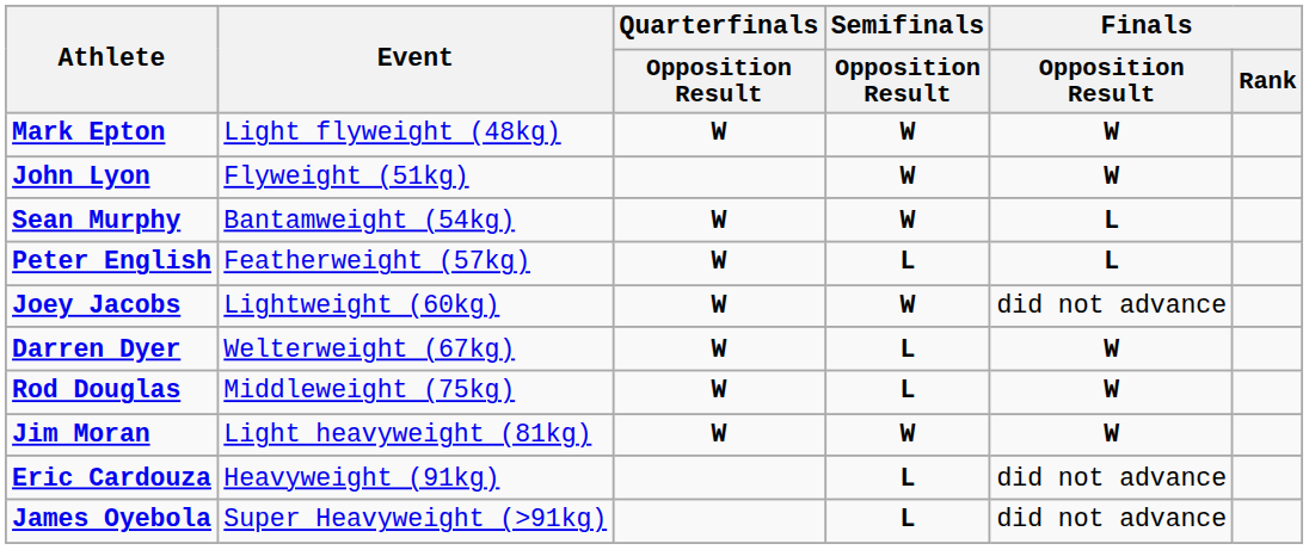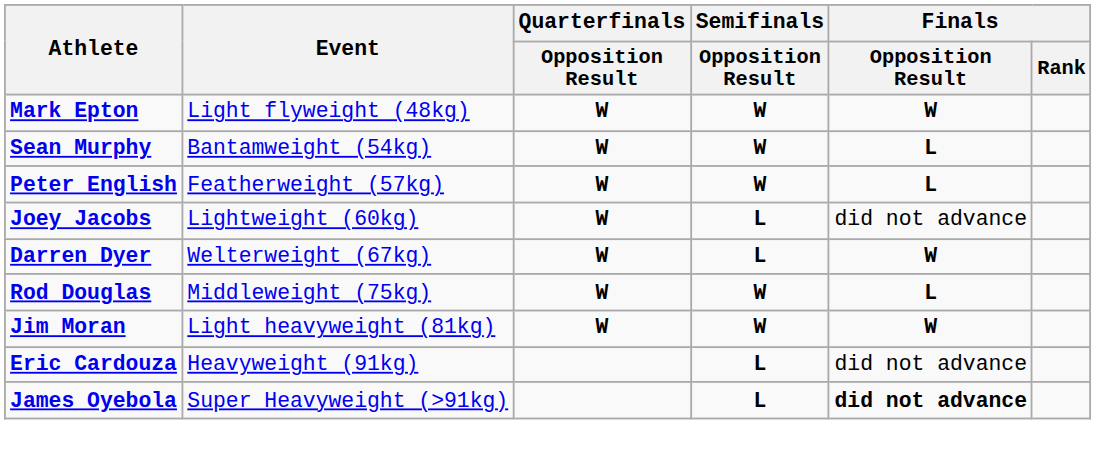 <table class="wikitable" style="font-size:90%; text-align:center">
 <tr>
 <th rowspan=2>Athlete</th>
 <th rowspan=2>Event</th>
 <th>Quarterfinals</th>
 <th>Semifinals</th>
 <th colspan=2>Finals</th>
 </tr>
 <tr style="font-size:95%">
 <th>Opposition<br>Result</th>
 <th>Opposition<br>Result</th>
 <th>Opposition<br>Result</th>
 <th>Rank</th>
 </tr>
 <tr>
 <td align=left><strong><a href='#'>Mark Epton</a></strong></td>
 <td align=left><a href='#'>Light flyweight (48kg)</a></td>
 <td> <strong>W</strong></td>
 <td> <strong>W</strong></td>
 <td> <strong>W</strong></td>
 <td></td>
 </tr>
 <tr>
-<td align=left><strong><a href='#'>John Lyon</a></strong></td>
-<td align=left><a href='#'>Flyweight (51kg)</a></td>
-<td></td>
-<td> <strong>W</strong></td>
-<td> <strong>W</strong></td>
-<td></td>
-</tr>
-<tr>
 <td align=left><strong><a href='#'>Sean Murphy</a></strong></td>
 <td align=left><a href='#'>Bantamweight (54kg)</a></td>
 <td> <strong>W</strong></td>
 <td> <strong>W</strong></td>
 <td> <strong>L</strong></td>
 <td></td>
 </tr>
 <tr>
 <td align=left><strong><a href='#'>Peter English</a></strong></td>
 <td align=left><a href='#'>Featherweight (57kg)</a></td>
 <td> <strong>W</strong></td>
-<td> <strong>L</strong></td>
+<td> <strong>W</strong></td>
 <td> <strong>L</strong></td>
 <td></td>
 </tr>
 <tr>
 <td align=left><strong><a href='#'>Joey Jacobs</a></strong></td>
 <td align=left><a href='#'>Lightweight (60kg)</a></td>
 <td> <strong>W</strong></td>
-<td> <strong>W</strong></td>
+<td> <strong>L</strong></td>
 <td>did not advance</td>
 <td></td>
 </tr>
 <tr>
 <td align=left><strong><a href='#'>Darren Dyer</a></strong></td>
 <td align=left><a href='#'>Welterweight (67kg)</a></td>
 <td> <strong>W</strong></td>
 <td> <strong>L</strong></td>
 <td> <strong>W</strong></td>
 <td></td>
 </tr>
 <tr>
 <td align=left><strong><a href='#'>Rod Douglas</a></strong></td>
 <td align=left><a href='#'>Middleweight (75kg)</a></td>
 <td> <strong>W</strong></td>
+<td> <strong>W</strong></td>
 <td> <strong>L</strong></td>
-<td> <strong>W</strong></td>
 <td></td>
 </tr>
 <tr>
 <td align=left><strong><a href='#'>Jim Moran</a></strong></td>
 <td align=left><a href='#'>Light heavyweight (81kg)</a></td>
 <td> <strong>W</strong></td>
 <td> <strong>W</strong></td>
 <td> <strong>W</strong></td>
 <td></td>
 </tr>
 <tr>
 <td align=left><strong><a href='#'>Eric Cardouza</a></strong></td>
 <td align=left><a href='#'>Heavyweight (91kg)</a></td>
 <td></td>
 <td> <strong>L</strong></td>
 <td>did not advance</td>
 <td></td>
 </tr>
 <tr>
 <td align=left><strong><a href='#'>James Oyebola</a></strong></td>
 <td align=left><a href='#'>Super Heavyweight (>91kg)</a></td>
 <td></td>
 <td> <strong>L</strong></td>
-<td>did not advance</td>
+<td><strong>did not advance</strong></td>
 <td></td>
 </tr>
 </table>
